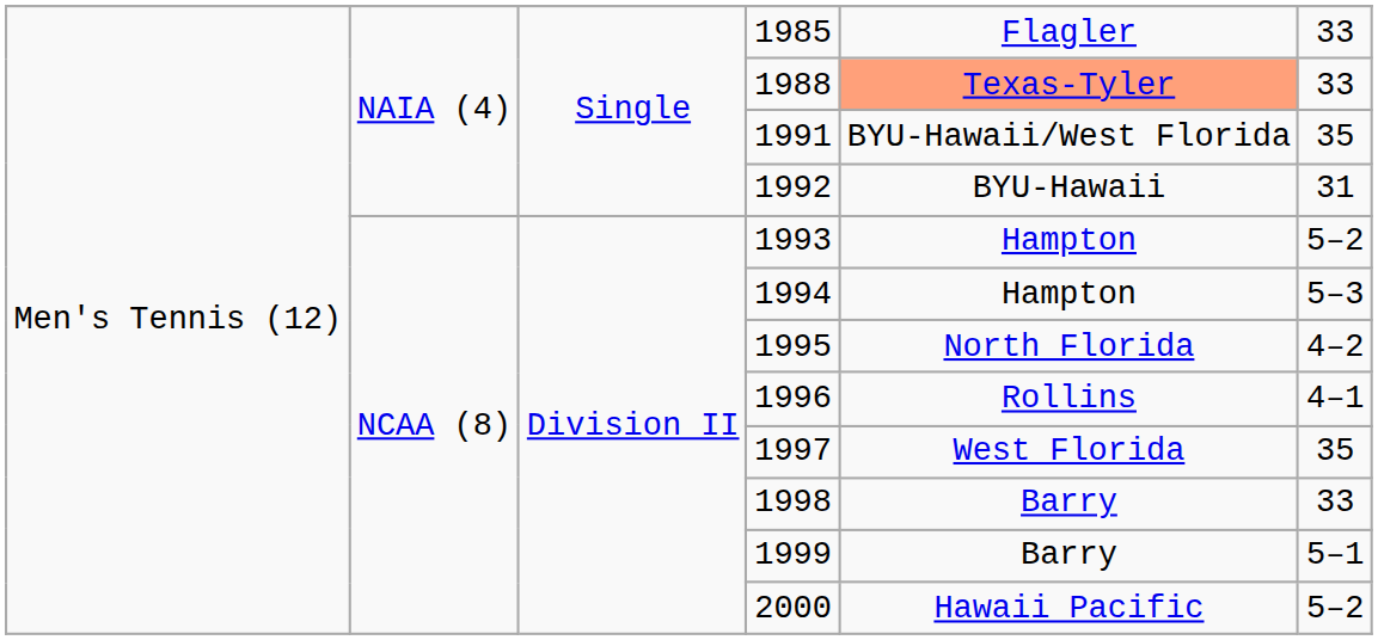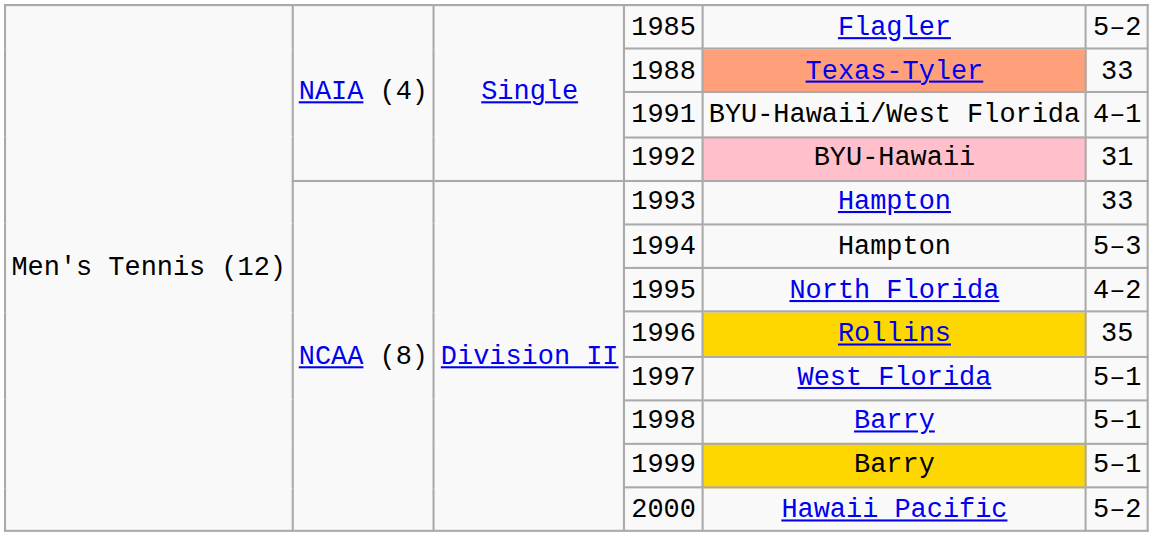 <table class="wikitable" style="text-align:center">
 <tr>
 </tr>
 <tr align="center">
 <td rowspan="12">Men's Tennis (12)</td>
 <td rowspan="4"><a href='#'>NAIA</a> (4)</td>
 <td rowspan="4"><a href='#'>Single</a></td>
 <td>1985</td>
 <td><a href='#'>Flagler</a></td>
-<td>33</td>
+<td>5–2</td>
 </tr>
 <tr align="center">
 <td>1988</td>
 <td style="background: lightsalmon;"><a href='#'>Texas-Tyler</a></td>
 <td>33</td>
 </tr>
 <tr align="center">
 <td>1991</td>
 <td>BYU-Hawaii/West Florida</td>
-<td>35</td>
+<td>4–1</td>
 </tr>
 <tr align="center">
 <td>1992</td>
-<td>BYU-Hawaii</td>
+<td style="background: pink;">BYU-Hawaii</td>
 <td>31</td>
 </tr>
 <tr align="center">
 <td rowspan="8"><a href='#'>NCAA</a> (8)</td>
 <td rowspan="8"><a href='#'>Division II</a></td>
 <td>1993</td>
 <td><a href='#'>Hampton</a></td>
-<td>5–2</td>
+<td>33</td>
 </tr>
 <tr align="center">
 <td>1994</td>
 <td>Hampton</td>
 <td>5–3</td>
 </tr>
 <tr align="center">
 <td>1995</td>
 <td><a href='#'>North Florida</a></td>
 <td>4–2</td>
 </tr>
 <tr align="center">
 <td>1996</td>
-<td><a href='#'>Rollins</a></td>
-<td>4–1</td>
+<td style="background: gold;"><a href='#'>Rollins</a></td>
+<td>35</td>
 </tr>
 <tr align="center">
 <td>1997</td>
 <td><a href='#'>West Florida</a></td>
-<td>35</td>
+<td>5–1</td>
 </tr>
 <tr align="center">
 <td>1998</td>
 <td><a href='#'>Barry</a></td>
-<td>33</td>
+<td>5–1</td>
 </tr>
 <tr align="center">
 <td>1999</td>
-<td>Barry</td>
+<td style="background: gold;">Barry</td>
 <td>5–1</td>
 </tr>
 <tr align="center">
 <td>2000</td>
 <td><a href='#'>Hawaii Pacific</a></td>
 <td>5–2</td>
 </tr>
 </table>
